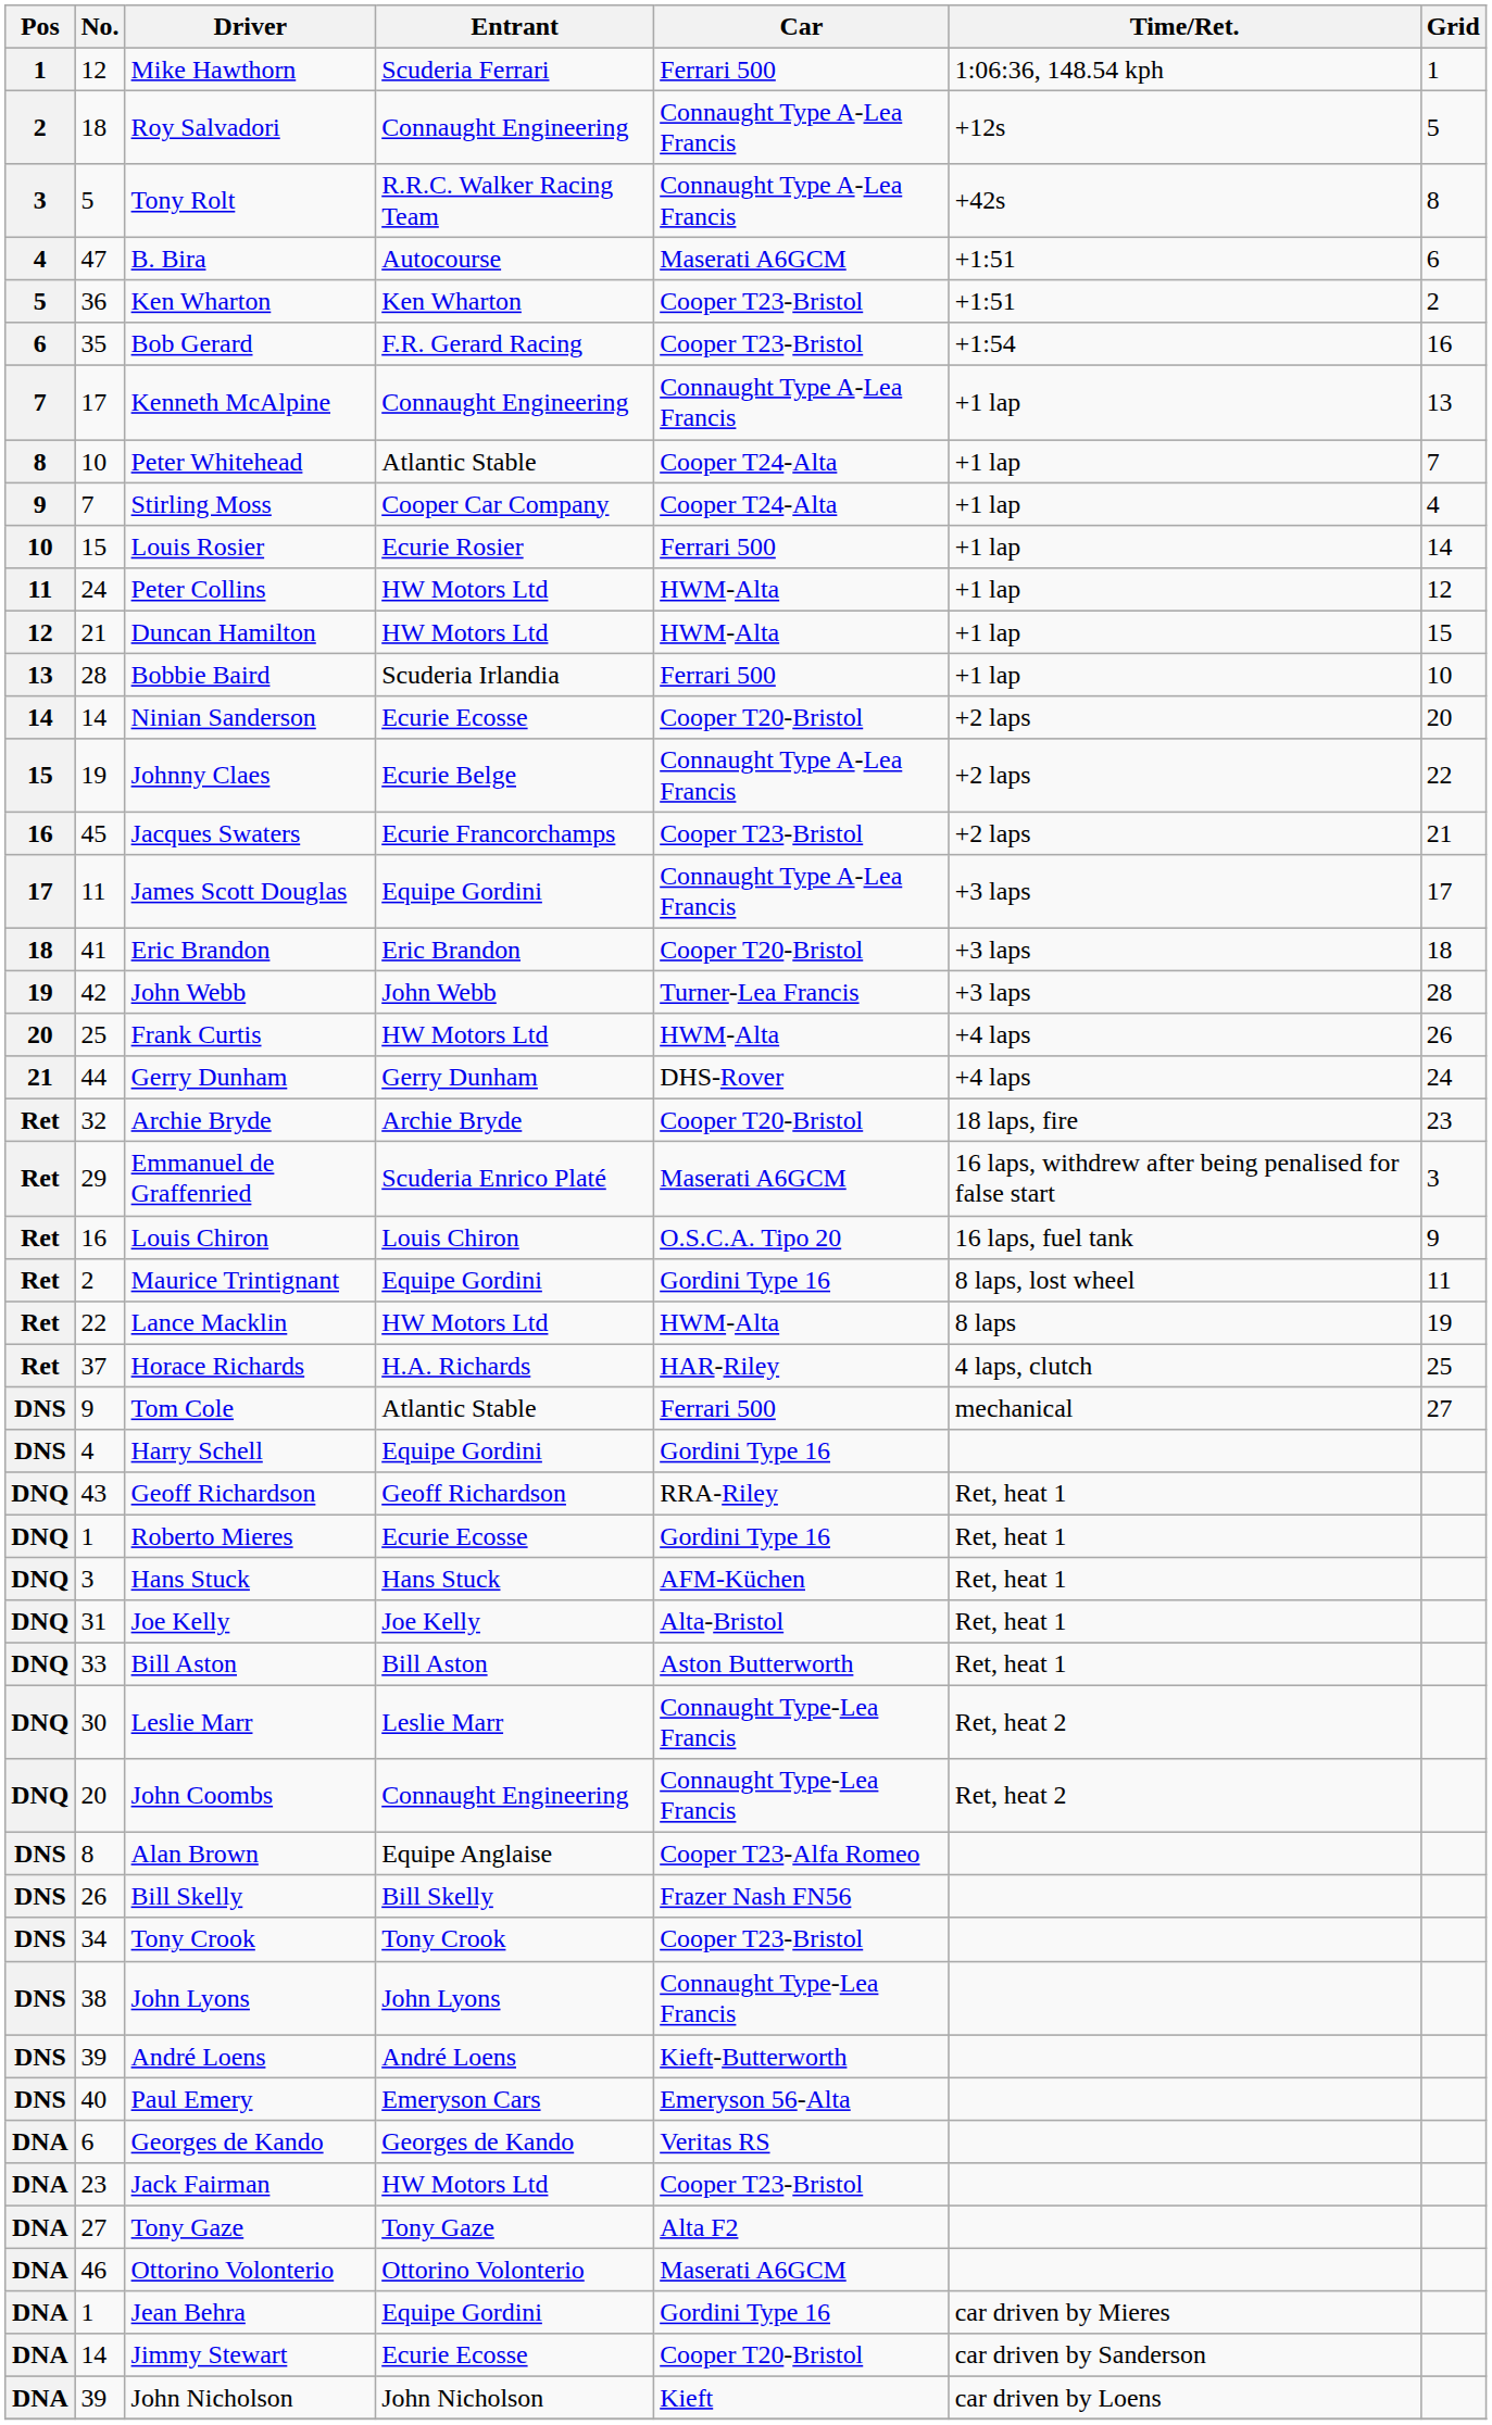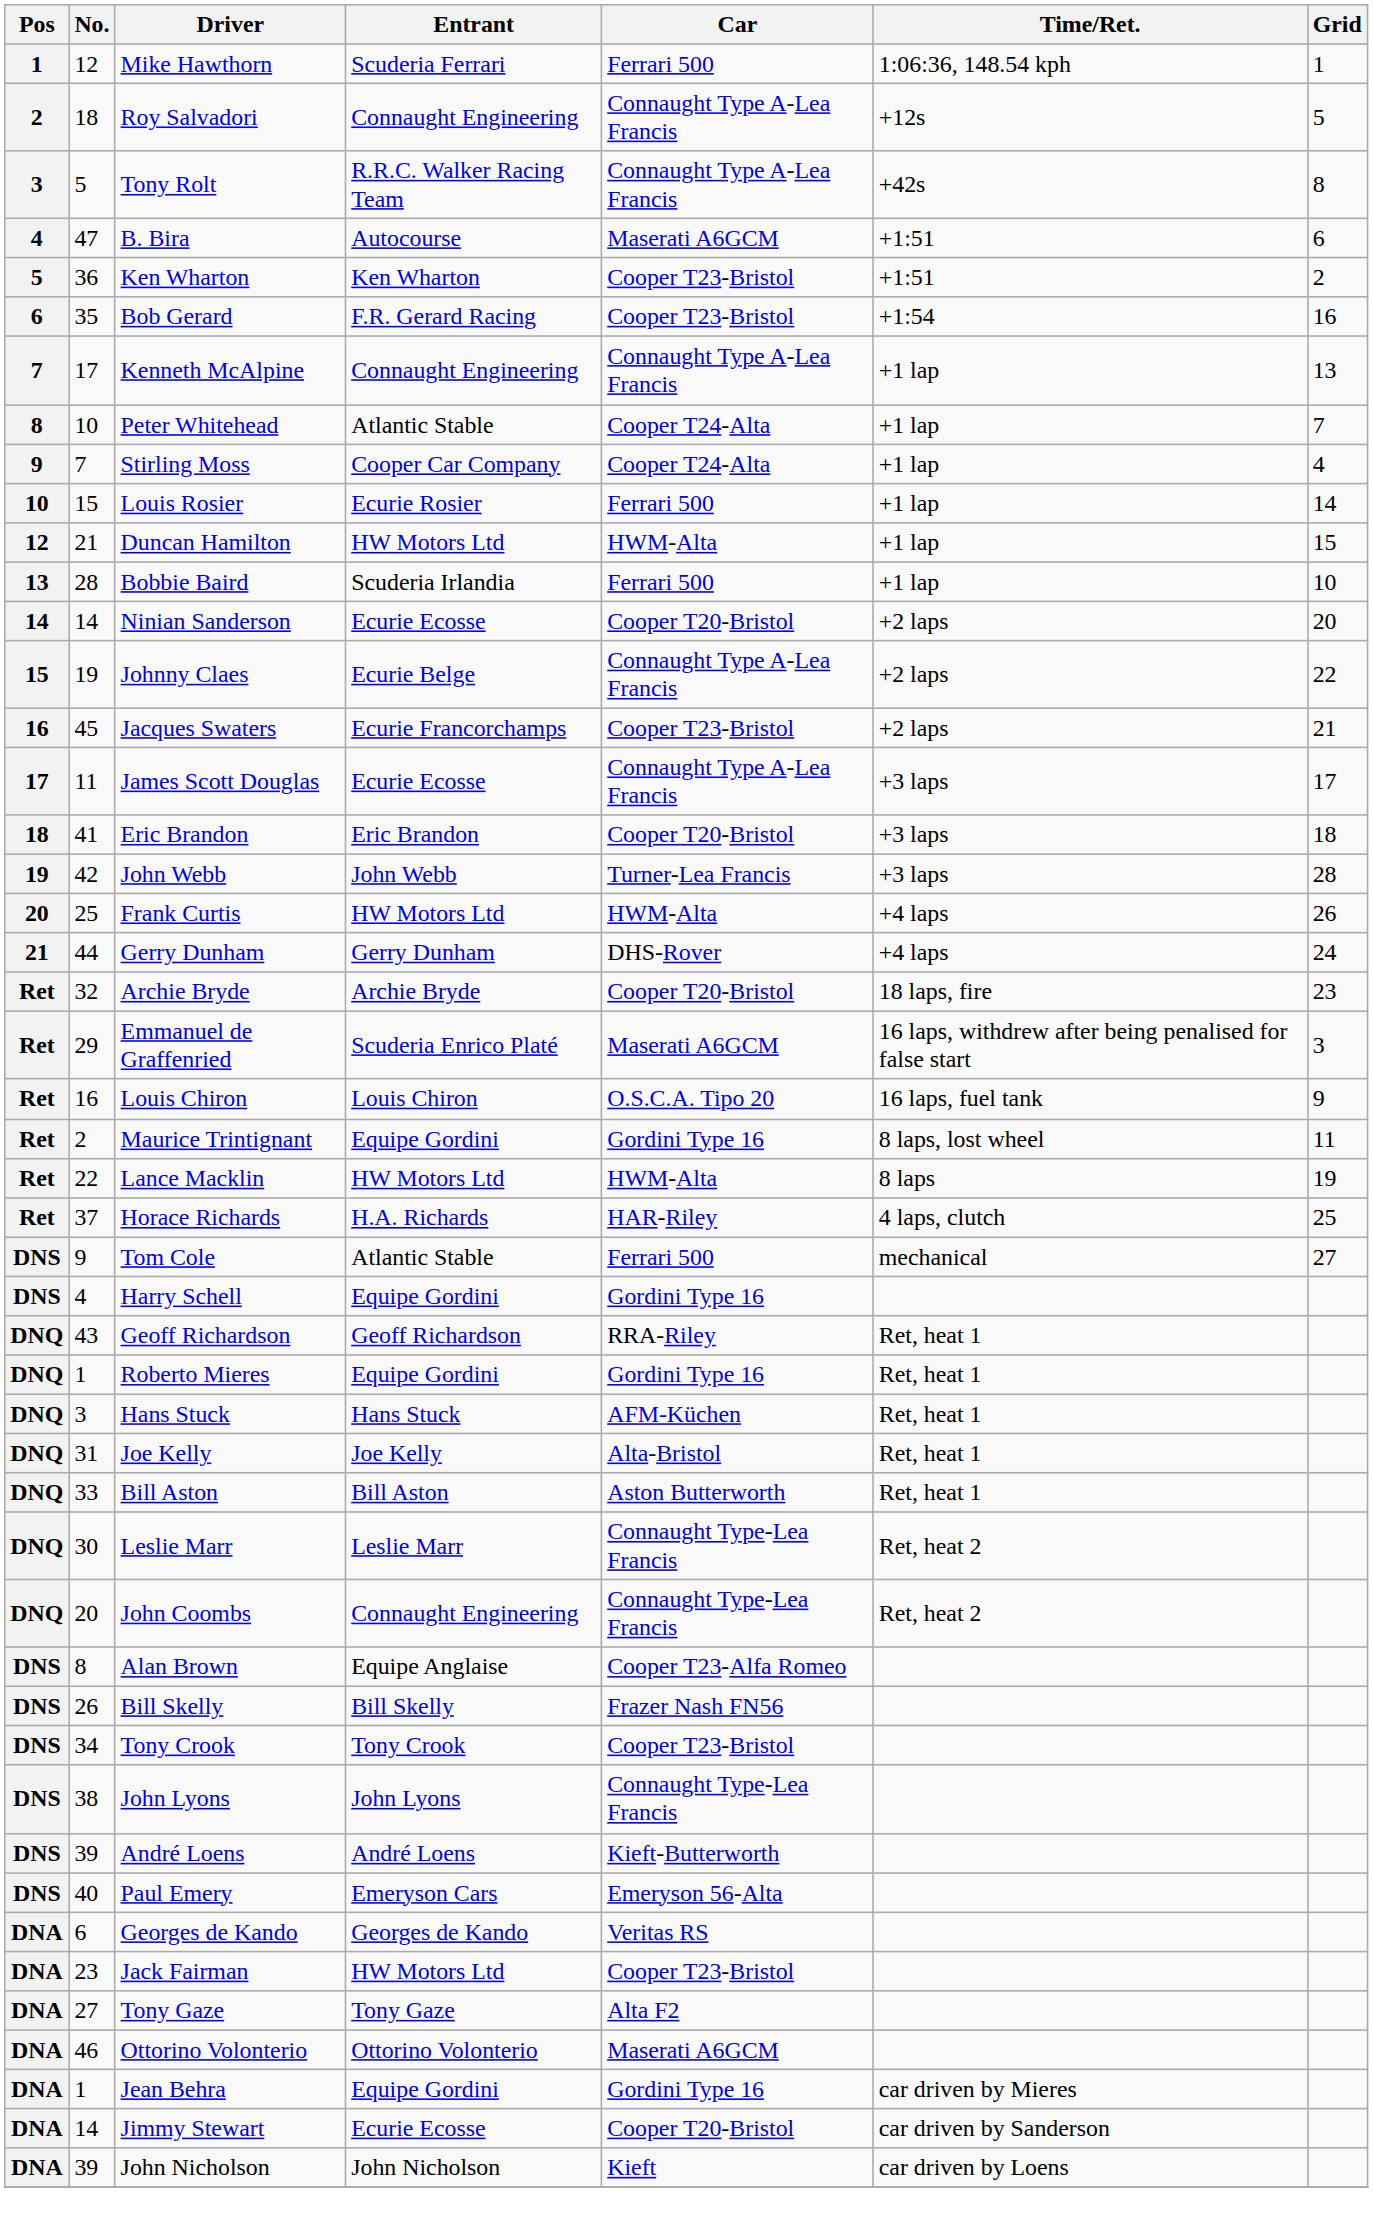 <table class="wikitable sortable" style="font-size: 95%;">
 <tr>
 <th>Pos</th>
 <th>No.</th>
 <th>Driver</th>
 <th>Entrant</th>
 <th>Car</th>
 <th>Time/Ret.</th>
 <th>Grid</th>
 </tr>
 <tr>
 <th>1</th>
 <td>12</td>
 <td> <a href='#'>Mike Hawthorn</a></td>
 <td><a href='#'>Scuderia Ferrari</a></td>
 <td><a href='#'>Ferrari 500</a></td>
 <td>1:06:36, 148.54 kph</td>
 <td>1</td>
 </tr>
 <tr>
 <th>2</th>
 <td>18</td>
 <td> <a href='#'>Roy Salvadori</a></td>
 <td><a href='#'>Connaught Engineering</a></td>
 <td><a href='#'>Connaught Type A</a>-<a href='#'>Lea Francis</a></td>
 <td>+12s</td>
 <td>5</td>
 </tr>
 <tr>
 <th>3</th>
 <td>5</td>
 <td> <a href='#'>Tony Rolt</a></td>
 <td><a href='#'>R.R.C. Walker Racing Team</a></td>
 <td><a href='#'>Connaught Type A</a>-<a href='#'>Lea Francis</a></td>
 <td>+42s</td>
 <td>8</td>
 </tr>
 <tr>
 <th>4</th>
 <td>47</td>
 <td> <a href='#'>B. Bira</a></td>
 <td><a href='#'>Autocourse</a></td>
 <td><a href='#'>Maserati A6GCM</a></td>
 <td>+1:51</td>
 <td>6</td>
 </tr>
 <tr>
 <th>5</th>
 <td>36</td>
 <td> <a href='#'>Ken Wharton</a></td>
 <td><a href='#'>Ken Wharton</a></td>
 <td><a href='#'>Cooper T23</a>-<a href='#'>Bristol</a></td>
 <td>+1:51</td>
 <td>2</td>
 </tr>
 <tr>
 <th>6</th>
 <td>35</td>
 <td> <a href='#'>Bob Gerard</a></td>
 <td><a href='#'>F.R. Gerard Racing</a></td>
 <td><a href='#'>Cooper T23</a>-<a href='#'>Bristol</a></td>
 <td>+1:54</td>
 <td>16</td>
 </tr>
 <tr>
 <th>7</th>
 <td>17</td>
 <td> <a href='#'>Kenneth McAlpine</a></td>
 <td><a href='#'>Connaught Engineering</a></td>
 <td><a href='#'>Connaught Type A</a>-<a href='#'>Lea Francis</a></td>
 <td>+1 lap</td>
 <td>13</td>
 </tr>
 <tr>
 <th>8</th>
 <td>10</td>
 <td> <a href='#'>Peter Whitehead</a></td>
 <td>Atlantic Stable</td>
 <td><a href='#'>Cooper T24</a>-<a href='#'>Alta</a></td>
 <td>+1 lap</td>
 <td>7</td>
 </tr>
 <tr>
 <th>9</th>
 <td>7</td>
 <td> <a href='#'>Stirling Moss</a></td>
 <td><a href='#'>Cooper Car Company</a></td>
 <td><a href='#'>Cooper T24</a>-<a href='#'>Alta</a></td>
 <td>+1 lap</td>
 <td>4</td>
 </tr>
 <tr>
 <th>10</th>
 <td>15</td>
 <td> <a href='#'>Louis Rosier</a></td>
 <td><a href='#'>Ecurie Rosier</a></td>
 <td><a href='#'>Ferrari 500</a></td>
 <td>+1 lap</td>
 <td>14</td>
 </tr>
 <tr>
-<th>11</th>
-<td>24</td>
-<td> <a href='#'>Peter Collins</a></td>
-<td><a href='#'>HW Motors Ltd</a></td>
-<td><a href='#'>HWM</a>-<a href='#'>Alta</a></td>
-<td>+1 lap</td>
-<td>12</td>
-</tr>
-<tr>
 <th>12</th>
 <td>21</td>
 <td> <a href='#'>Duncan Hamilton</a></td>
 <td><a href='#'>HW Motors Ltd</a></td>
 <td><a href='#'>HWM</a>-<a href='#'>Alta</a></td>
 <td>+1 lap</td>
 <td>15</td>
 </tr>
 <tr>
 <th>13</th>
 <td>28</td>
 <td> <a href='#'>Bobbie Baird</a></td>
 <td>Scuderia Irlandia</td>
 <td><a href='#'>Ferrari 500</a></td>
 <td>+1 lap</td>
 <td>10</td>
 </tr>
 <tr>
 <th>14</th>
 <td>14</td>
 <td> <a href='#'>Ninian Sanderson</a></td>
 <td><a href='#'>Ecurie Ecosse</a></td>
 <td><a href='#'>Cooper T20</a>-<a href='#'>Bristol</a></td>
 <td>+2 laps</td>
 <td>20</td>
 </tr>
 <tr>
 <th>15</th>
 <td>19</td>
 <td> <a href='#'>Johnny Claes</a></td>
 <td><a href='#'>Ecurie Belge</a></td>
 <td><a href='#'>Connaught Type A</a>-<a href='#'>Lea Francis</a></td>
 <td>+2 laps</td>
 <td>22</td>
 </tr>
 <tr>
 <th>16</th>
 <td>45</td>
 <td> <a href='#'>Jacques Swaters</a></td>
 <td><a href='#'>Ecurie Francorchamps</a></td>
 <td><a href='#'>Cooper T23</a>-<a href='#'>Bristol</a></td>
 <td>+2 laps</td>
 <td>21</td>
 </tr>
 <tr>
 <th>17</th>
 <td>11</td>
 <td> <a href='#'>James Scott Douglas</a></td>
-<td><a href='#'>Equipe Gordini</a></td>
+<td><a href='#'>Ecurie Ecosse</a></td>
 <td><a href='#'>Connaught Type A</a>-<a href='#'>Lea Francis</a></td>
 <td>+3 laps</td>
 <td>17</td>
 </tr>
 <tr>
 <th>18</th>
 <td>41</td>
 <td> <a href='#'>Eric Brandon</a></td>
 <td><a href='#'>Eric Brandon</a></td>
 <td><a href='#'>Cooper T20</a>-<a href='#'>Bristol</a></td>
 <td>+3 laps</td>
 <td>18</td>
 </tr>
 <tr>
 <th>19</th>
 <td>42</td>
 <td> <a href='#'>John Webb</a></td>
 <td><a href='#'>John Webb</a></td>
 <td><a href='#'>Turner</a>-<a href='#'>Lea Francis</a></td>
 <td>+3 laps</td>
 <td>28</td>
 </tr>
 <tr>
 <th>20</th>
 <td>25</td>
 <td> <a href='#'>Frank Curtis</a></td>
 <td><a href='#'>HW Motors Ltd</a></td>
 <td><a href='#'>HWM</a>-<a href='#'>Alta</a></td>
 <td>+4 laps</td>
 <td>26</td>
 </tr>
 <tr>
 <th>21</th>
 <td>44</td>
 <td> <a href='#'>Gerry Dunham</a></td>
 <td><a href='#'>Gerry Dunham</a></td>
 <td>DHS-<a href='#'>Rover</a></td>
 <td>+4 laps</td>
 <td>24</td>
 </tr>
 <tr>
 <th>Ret</th>
 <td>32</td>
 <td> <a href='#'>Archie Bryde</a></td>
 <td><a href='#'>Archie Bryde</a></td>
 <td><a href='#'>Cooper T20</a>-<a href='#'>Bristol</a></td>
 <td>18 laps, fire</td>
 <td>23</td>
 </tr>
 <tr>
 <th>Ret</th>
 <td>29</td>
 <td> <a href='#'>Emmanuel de Graffenried</a></td>
 <td><a href='#'>Scuderia Enrico Platé</a></td>
 <td><a href='#'>Maserati A6GCM</a></td>
 <td>16 laps, withdrew after being penalised for false start</td>
 <td>3</td>
 </tr>
 <tr>
 <th>Ret</th>
 <td>16</td>
 <td> <a href='#'>Louis Chiron</a></td>
 <td><a href='#'>Louis Chiron</a></td>
 <td><a href='#'>O.S.C.A. Tipo 20</a></td>
 <td>16 laps, fuel tank</td>
 <td>9</td>
 </tr>
 <tr>
 <th>Ret</th>
 <td>2</td>
 <td> <a href='#'>Maurice Trintignant</a></td>
 <td><a href='#'>Equipe Gordini</a></td>
 <td><a href='#'>Gordini Type 16</a></td>
 <td>8 laps, lost wheel</td>
 <td>11</td>
 </tr>
 <tr>
 <th>Ret</th>
 <td>22</td>
 <td> <a href='#'>Lance Macklin</a></td>
 <td><a href='#'>HW Motors Ltd</a></td>
 <td><a href='#'>HWM</a>-<a href='#'>Alta</a></td>
 <td>8 laps</td>
 <td>19</td>
 </tr>
 <tr>
 <th>Ret</th>
 <td>37</td>
 <td> <a href='#'>Horace Richards</a></td>
 <td><a href='#'>H.A. Richards</a></td>
 <td><a href='#'>HAR</a>-<a href='#'>Riley</a></td>
 <td>4 laps, clutch</td>
 <td>25</td>
 </tr>
 <tr>
 <th>DNS</th>
 <td>9</td>
 <td> <a href='#'>Tom Cole</a></td>
 <td>Atlantic Stable</td>
 <td><a href='#'>Ferrari 500</a></td>
 <td>mechanical</td>
 <td>27</td>
 </tr>
 <tr>
 <th>DNS</th>
 <td>4</td>
 <td> <a href='#'>Harry Schell</a></td>
 <td><a href='#'>Equipe Gordini</a></td>
 <td><a href='#'>Gordini Type 16</a></td>
 <td></td>
 <td></td>
 </tr>
 <tr>
 <th>DNQ</th>
 <td>43</td>
 <td> <a href='#'>Geoff Richardson</a></td>
 <td><a href='#'>Geoff Richardson</a></td>
 <td>RRA-<a href='#'>Riley</a></td>
 <td>Ret, heat 1</td>
 <td></td>
 </tr>
 <tr>
 <th>DNQ</th>
 <td>1</td>
 <td> <a href='#'>Roberto Mieres</a></td>
-<td><a href='#'>Ecurie Ecosse</a></td>
+<td><a href='#'>Equipe Gordini</a></td>
 <td><a href='#'>Gordini Type 16</a></td>
 <td>Ret, heat 1</td>
 <td></td>
 </tr>
 <tr>
 <th>DNQ</th>
 <td>3</td>
 <td> <a href='#'>Hans Stuck</a></td>
 <td><a href='#'>Hans Stuck</a></td>
 <td><a href='#'>AFM-Küchen</a></td>
 <td>Ret, heat 1</td>
 <td></td>
 </tr>
 <tr>
 <th>DNQ</th>
 <td>31</td>
 <td> <a href='#'>Joe Kelly</a></td>
 <td><a href='#'>Joe Kelly</a></td>
 <td><a href='#'>Alta</a>-<a href='#'>Bristol</a></td>
 <td>Ret, heat 1</td>
 <td></td>
 </tr>
 <tr>
 <th>DNQ</th>
 <td>33</td>
 <td> <a href='#'>Bill Aston</a></td>
 <td><a href='#'>Bill Aston</a></td>
 <td><a href='#'>Aston Butterworth</a></td>
 <td>Ret, heat 1</td>
 <td></td>
 </tr>
 <tr>
 <th>DNQ</th>
 <td>30</td>
 <td> <a href='#'>Leslie Marr</a></td>
 <td><a href='#'>Leslie Marr</a></td>
 <td><a href='#'>Connaught Type</a>-<a href='#'>Lea Francis</a></td>
 <td>Ret, heat 2</td>
 <td></td>
 </tr>
 <tr>
 <th>DNQ</th>
 <td>20</td>
 <td> <a href='#'>John Coombs</a></td>
 <td><a href='#'>Connaught Engineering</a></td>
 <td><a href='#'>Connaught Type</a>-<a href='#'>Lea Francis</a></td>
 <td>Ret, heat 2</td>
 <td></td>
 </tr>
 <tr>
 <th>DNS</th>
 <td>8</td>
 <td> <a href='#'>Alan Brown</a></td>
 <td>Equipe Anglaise</td>
 <td><a href='#'>Cooper T23</a>-<a href='#'>Alfa Romeo</a></td>
 <td></td>
 <td></td>
 </tr>
 <tr>
 <th>DNS</th>
 <td>26</td>
 <td> <a href='#'>Bill Skelly</a></td>
 <td><a href='#'>Bill Skelly</a></td>
 <td><a href='#'>Frazer Nash FN56</a></td>
 <td></td>
 <td></td>
 </tr>
 <tr>
 <th>DNS</th>
 <td>34</td>
 <td> <a href='#'>Tony Crook</a></td>
 <td><a href='#'>Tony Crook</a></td>
 <td><a href='#'>Cooper T23</a>-<a href='#'>Bristol</a></td>
 <td></td>
 <td></td>
 </tr>
 <tr>
 <th>DNS</th>
 <td>38</td>
 <td> <a href='#'>John Lyons</a></td>
 <td><a href='#'>John Lyons</a></td>
 <td><a href='#'>Connaught Type</a>-<a href='#'>Lea Francis</a></td>
 <td></td>
 <td></td>
 </tr>
 <tr>
 <th>DNS</th>
 <td>39</td>
 <td> <a href='#'>André Loens</a></td>
 <td><a href='#'>André Loens</a></td>
 <td><a href='#'>Kieft</a>-<a href='#'>Butterworth</a></td>
 <td></td>
 <td></td>
 </tr>
 <tr>
 <th>DNS</th>
 <td>40</td>
 <td> <a href='#'>Paul Emery</a></td>
 <td><a href='#'>Emeryson Cars</a></td>
 <td><a href='#'>Emeryson 56</a>-<a href='#'>Alta</a></td>
 <td></td>
 <td></td>
 </tr>
 <tr>
 <th>DNA</th>
 <td>6</td>
 <td> <a href='#'>Georges de Kando</a></td>
 <td><a href='#'>Georges de Kando</a></td>
 <td><a href='#'>Veritas RS</a></td>
 <td></td>
 <td></td>
 </tr>
 <tr>
 <th>DNA</th>
 <td>23</td>
 <td> <a href='#'>Jack Fairman</a></td>
 <td><a href='#'>HW Motors Ltd</a></td>
 <td><a href='#'>Cooper T23</a>-<a href='#'>Bristol</a></td>
 <td></td>
 <td></td>
 </tr>
 <tr>
 <th>DNA</th>
 <td>27</td>
 <td> <a href='#'>Tony Gaze</a></td>
 <td><a href='#'>Tony Gaze</a></td>
 <td><a href='#'>Alta F2</a></td>
 <td></td>
 <td></td>
 </tr>
 <tr>
 <th>DNA</th>
 <td>46</td>
 <td> <a href='#'>Ottorino Volonterio</a></td>
 <td><a href='#'>Ottorino Volonterio</a></td>
 <td><a href='#'>Maserati A6GCM</a></td>
 <td></td>
 <td></td>
 </tr>
 <tr>
 <th>DNA</th>
 <td>1</td>
 <td> <a href='#'>Jean Behra</a></td>
 <td><a href='#'>Equipe Gordini</a></td>
 <td><a href='#'>Gordini Type 16</a></td>
 <td>car driven by Mieres</td>
 <td></td>
 </tr>
 <tr>
 <th>DNA</th>
 <td>14</td>
 <td> <a href='#'>Jimmy Stewart</a></td>
 <td><a href='#'>Ecurie Ecosse</a></td>
 <td><a href='#'>Cooper T20</a>-<a href='#'>Bristol</a></td>
 <td>car driven by Sanderson</td>
 <td></td>
 </tr>
 <tr>
 <th>DNA</th>
 <td>39</td>
 <td> John Nicholson</td>
 <td>John Nicholson</td>
 <td><a href='#'>Kieft</a></td>
 <td>car driven by Loens</td>
 <td></td>
 </tr>
 <tr>
 </tr>
 </table>
